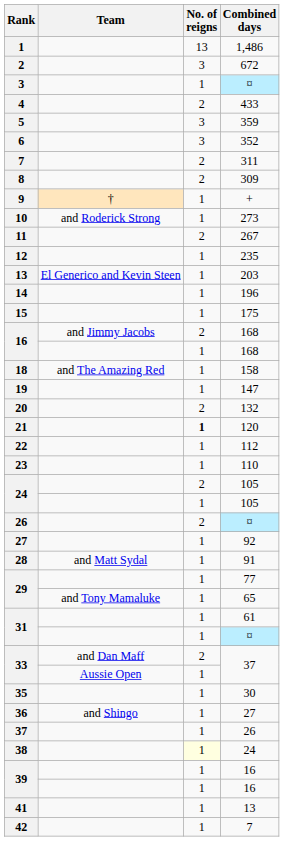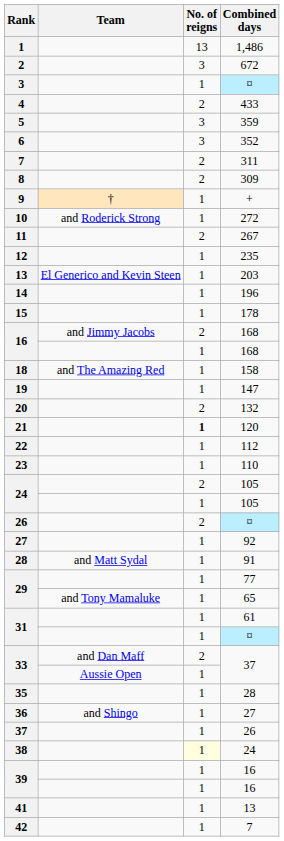 <table class="wikitable sortable" style="text-align: center">
 <tr>
 <th>Rank </th>
 <th>Team</th>
 <th>No. of<br>reigns</th>
 <th>Combined<br>days</th>
 </tr>
 <tr>
 <th>1</th>
 <td><br></td>
 <td>13</td>
 <td>1,486</td>
 </tr>
 <tr>
 <th>2</th>
 <td><br></td>
 <td>3</td>
 <td>672</td>
 </tr>
 <tr>
 <th>3</th>
 <td><br></td>
 <td>1</td>
 <td style="background-color:#bbeeff">¤</td>
 </tr>
 <tr>
 <th>4</th>
 <td><br></td>
 <td>2</td>
 <td>433</td>
 </tr>
 <tr>
 <th>5</th>
 <td><br></td>
 <td>3</td>
 <td>359</td>
 </tr>
 <tr>
 <th>6</th>
 <td> <br></td>
 <td>3</td>
 <td>352</td>
 </tr>
 <tr>
 <th>7</th>
 <td><br></td>
 <td>2</td>
 <td>311</td>
 </tr>
 <tr>
 <th>8</th>
 <td><br></td>
 <td>2</td>
 <td>309</td>
 </tr>
 <tr>
 <th>9</th>
 <td style="background: #ffe6bd"> †<br></td>
 <td>1</td>
 <td>+</td>
 </tr>
 <tr>
 <th>10</th>
 <td> and <a href='#'>Roderick Strong</a></td>
 <td>1</td>
-<td>273</td>
+<td>272</td>
 </tr>
 <tr>
 <th>11</th>
 <td><br></td>
 <td>2</td>
 <td>267</td>
 </tr>
 <tr>
 <th>12</th>
 <td><br></td>
 <td>1</td>
 <td>235</td>
 </tr>
 <tr>
 <th>13</th>
 <td><a href='#'>El Generico and Kevin Steen</a></td>
 <td>1</td>
 <td>203</td>
 </tr>
 <tr>
 <th>14</th>
 <td><br></td>
 <td>1</td>
 <td>196</td>
 </tr>
 <tr>
 <th>15</th>
 <td><br></td>
 <td>1</td>
-<td>175</td>
+<td>178</td>
 </tr>
 <tr>
 <th rowspan="2">16</th>
 <td> and <a href='#'>Jimmy Jacobs</a></td>
 <td>2</td>
 <td>168</td>
 </tr>
 <tr>
 <td><br></td>
 <td>1</td>
 <td>168</td>
 </tr>
 <tr>
 <th>18</th>
 <td> and <a href='#'>The Amazing Red</a></td>
 <td>1</td>
 <td>158</td>
 </tr>
 <tr>
 <th>19</th>
 <td><br></td>
 <td>1</td>
 <td>147</td>
 </tr>
 <tr>
 <th>20</th>
 <td><br></td>
 <td>2</td>
 <td>132</td>
 </tr>
 <tr>
 <th>21</th>
 <td><br></td>
 <td><strong>1</strong></td>
 <td>120</td>
 </tr>
 <tr>
 <th>22</th>
 <td><br></td>
 <td>1</td>
 <td>112</td>
 </tr>
 <tr>
 <th>23</th>
 <td><br></td>
 <td>1</td>
 <td>110</td>
 </tr>
 <tr>
 <th rowspan="2">24</th>
 <td><br></td>
 <td>2</td>
 <td>105</td>
 </tr>
 <tr>
 <td><br></td>
 <td>1</td>
 <td>105</td>
 </tr>
 <tr>
 <th>26</th>
 <td><br></td>
 <td>2</td>
 <td style="background-color:#bbeeff">¤</td>
 </tr>
 <tr>
 <th>27</th>
 <td><br></td>
 <td>1</td>
 <td>92</td>
 </tr>
 <tr>
 <th>28</th>
 <td> and <a href='#'>Matt Sydal</a></td>
 <td>1</td>
 <td>91</td>
 </tr>
 <tr>
 <th rowspan="2">29</th>
 <td><br></td>
 <td>1</td>
 <td>77</td>
 </tr>
 <tr>
 <td> and <a href='#'>Tony Mamaluke</a></td>
 <td>1</td>
 <td>65</td>
 </tr>
 <tr>
 <th rowspan="2">31</th>
 <td><br></td>
 <td>1</td>
 <td>61</td>
 </tr>
 <tr>
 <td><br></td>
 <td>1</td>
 <td style="background-color:#bbeeff">¤</td>
 </tr>
 <tr>
 <th rowspan=2>33</th>
 <td> and <a href='#'>Dan Maff</a></td>
 <td>2</td>
 <td rowspan=2>37</td>
 </tr>
 <tr>
 <td><a href='#'>Aussie Open</a><br></td>
 <td>1</td>
 </tr>
 <tr>
 <th>35</th>
 <td><br></td>
 <td>1</td>
-<td>30</td>
+<td>28</td>
 </tr>
 <tr>
 <th>36</th>
 <td> and <a href='#'>Shingo</a></td>
 <td>1</td>
 <td>27</td>
 </tr>
 <tr>
 <th>37</th>
 <td><br></td>
 <td>1</td>
 <td>26</td>
 </tr>
 <tr>
 <th>38</th>
 <td><br></td>
 <td style="background: lightyellow;">1</td>
 <td>24</td>
 </tr>
 <tr>
 <th rowspan="2">39</th>
 <td><br></td>
 <td>1</td>
 <td>16</td>
 </tr>
 <tr>
 <td><br></td>
 <td>1</td>
 <td>16</td>
 </tr>
 <tr>
 <th>41</th>
 <td><br></td>
 <td>1</td>
 <td>13</td>
 </tr>
 <tr>
 <th>42</th>
 <td><br></td>
 <td>1</td>
 <td>7</td>
 </tr>
 </table>
